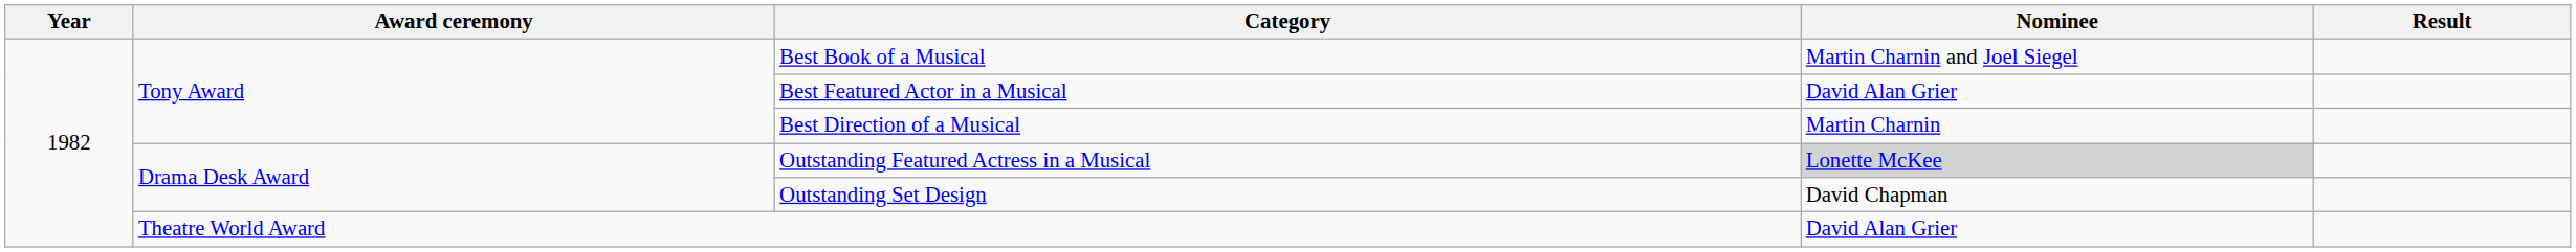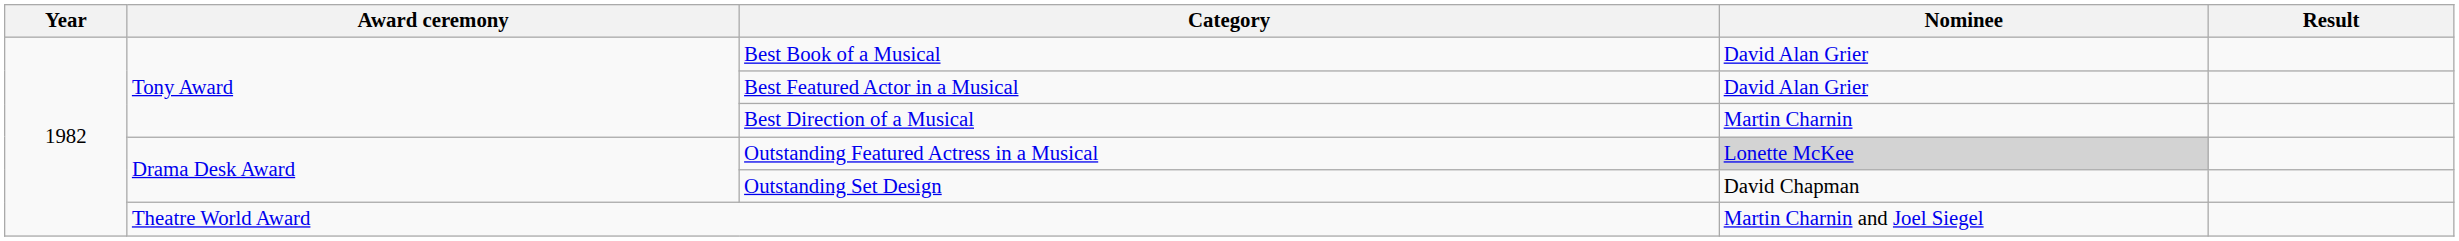 <table class="wikitable" width="95%">
 <tr>
 <th width="5%">Year</th>
 <th width="25%">Award ceremony</th>
 <th width="40%">Category</th>
 <th width="20%">Nominee</th>
 <th width="10%">Result</th>
 </tr>
 <tr>
 <td rowspan="6" align="center">1982</td>
 <td rowspan="3"><a href='#'>Tony Award</a></td>
 <td><a href='#'>Best Book of a Musical</a></td>
-<td><a href='#'>Martin Charnin</a> and <a href='#'>Joel Siegel</a></td>
+<td><a href='#'>David Alan Grier</a></td>
 <td></td>
 </tr>
 <tr>
 <td><a href='#'>Best Featured Actor in a Musical</a></td>
 <td><a href='#'>David Alan Grier</a></td>
 <td></td>
 </tr>
 <tr>
 <td><a href='#'>Best Direction of a Musical</a></td>
 <td><a href='#'>Martin Charnin</a></td>
 <td></td>
 </tr>
 <tr>
 <td rowspan="2"><a href='#'>Drama Desk Award</a></td>
 <td><a href='#'>Outstanding Featured Actress in a Musical</a></td>
 <td style="background: lightgrey;"><a href='#'>Lonette McKee</a></td>
 <td></td>
 </tr>
 <tr>
 <td><a href='#'>Outstanding Set Design</a></td>
 <td>David Chapman</td>
 <td></td>
 </tr>
 <tr>
 <td colspan="2"><a href='#'>Theatre World Award</a></td>
-<td><a href='#'>David Alan Grier</a></td>
+<td><a href='#'>Martin Charnin</a> and <a href='#'>Joel Siegel</a></td>
 <td></td>
 </tr>
 </table>
